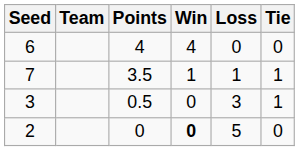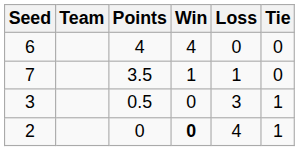 <table class=wikitable style=text-align:center>
 <tr>
 <th>Seed</th>
 <th>Team</th>
 <th>Points</th>
 <th>Win</th>
 <th>Loss</th>
 <th>Tie</th>
 </tr>
 <tr>
 <td>6</td>
 <td align=left></td>
 <td>4</td>
 <td>4</td>
 <td>0</td>
 <td>0</td>
 </tr>
 <tr>
 <td>7</td>
 <td align=left></td>
 <td>3.5</td>
 <td>1</td>
 <td>1</td>
-<td>1</td>
+<td>0</td>
 </tr>
 <tr>
 <td>3</td>
 <td align=left></td>
 <td>0.5</td>
 <td>0</td>
 <td>3</td>
 <td>1</td>
 </tr>
 <tr>
 <td>2</td>
 <td align=left></td>
 <td>0</td>
 <td><strong>0</strong></td>
-<td>5</td>
-<td>0</td>
+<td>4</td>
+<td>1</td>
 </tr>
 </table>
